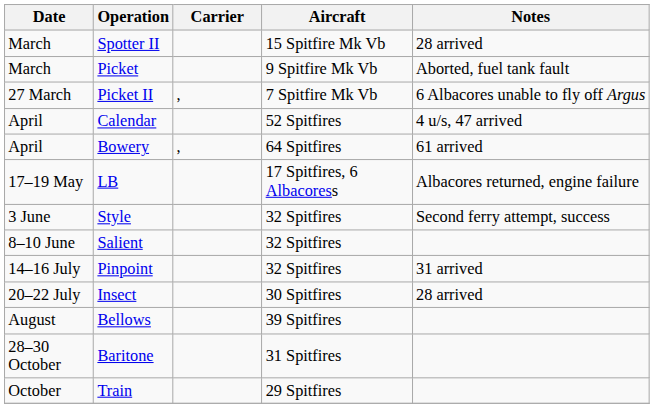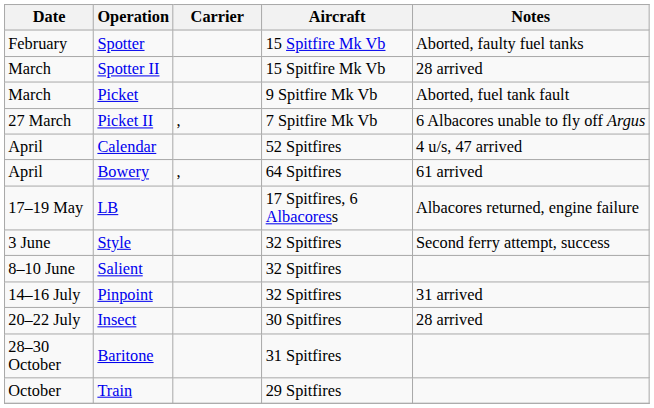 <table class="wikitable sortable">
 <tr>
 <th scope="col" width="80px">Date</th>
 <th scope="col" width="40px">Operation</th>
 <th scope="col" width="80px">Carrier</th>
 <th scope="col" width="140px">Aircraft</th>
 <th>Notes</th>
+</tr>
+<tr>
+<td align="left">February</td>
+<td align="left"><a href='#'>Spotter</a></td>
+<td align="left"></td>
+<td align="left">15 <a href='#'>Spitfire Mk Vb</a></td>
+<td align="left">Aborted, faulty fuel tanks</td>
 </tr>
 <tr>
 <td align="left">March</td>
 <td align="left"><a href='#'>Spotter II</a></td>
 <td align="left"></td>
 <td align="left">15 Spitfire Mk Vb</td>
 <td align="left">28 arrived</td>
 </tr>
 <tr>
 <td align="left">March</td>
 <td align="left"><a href='#'>Picket</a></td>
 <td align="left"></td>
 <td align="left">9 Spitfire Mk Vb</td>
 <td align="left">Aborted, fuel tank fault</td>
 </tr>
 <tr>
 <td align="left">27 March</td>
 <td align="left"><a href='#'>Picket II</a></td>
 <td align="left">, </td>
 <td align="left">7 Spitfire Mk Vb</td>
 <td align="left">6 Albacores unable to fly off <em>Argus</em></td>
 </tr>
 <tr>
 <td align="left">April</td>
 <td align="left"><a href='#'>Calendar</a></td>
 <td align="left"></td>
 <td align="left">52 Spitfires</td>
 <td align="left">4 u/s, 47 arrived</td>
 </tr>
 <tr>
 <td align="left">April</td>
 <td align="left"><a href='#'>Bowery</a></td>
 <td align="left">, </td>
 <td align="left">64 Spitfires</td>
 <td align="left">61 arrived</td>
 </tr>
 <tr>
 <td align="left">17–19 May</td>
 <td align="left"><a href='#'>LB</a></td>
 <td align="left"></td>
 <td align="left">17 Spitfires, 6 <a href='#'>Albacores</a>s</td>
 <td align="left">Albacores returned, engine failure</td>
 </tr>
 <tr>
 <td align="left">3 June</td>
 <td align="left"><a href='#'>Style</a></td>
 <td align="left"></td>
 <td align="left">32 Spitfires</td>
 <td align="left">Second ferry attempt, success</td>
 </tr>
 <tr>
 <td align="left">8–10 June</td>
 <td align="left"><a href='#'>Salient</a></td>
 <td align="left"></td>
 <td align="left">32 Spitfires</td>
 <td align="left"></td>
 </tr>
 <tr>
 <td align="left">14–16 July</td>
 <td align="left"><a href='#'>Pinpoint</a></td>
 <td align="left"></td>
 <td align="left">32 Spitfires</td>
 <td align="left">31 arrived</td>
 </tr>
 <tr>
 <td align="left">20–22 July</td>
 <td align="left"><a href='#'>Insect</a></td>
 <td align="left"></td>
 <td align="left">30 Spitfires</td>
 <td align="left">28 arrived</td>
 </tr>
 <tr>
-<td align="left">August</td>
-<td align="left"><a href='#'>Bellows</a></td>
-<td align="left"></td>
-<td align="left">39 Spitfires</td>
-<td align="left"></td>
-</tr>
-<tr>
 <td align="left">28–30 October</td>
 <td align="left"><a href='#'>Baritone</a></td>
 <td align="left"></td>
 <td align="left">31 Spitfires</td>
 <td align="left"></td>
 </tr>
 <tr>
 <td align="left">October</td>
 <td align="left"><a href='#'>Train</a></td>
 <td align="left"></td>
 <td align="left">29 Spitfires</td>
 <td align="left"></td>
 </tr>
 <tr>
 </tr>
 </table>
